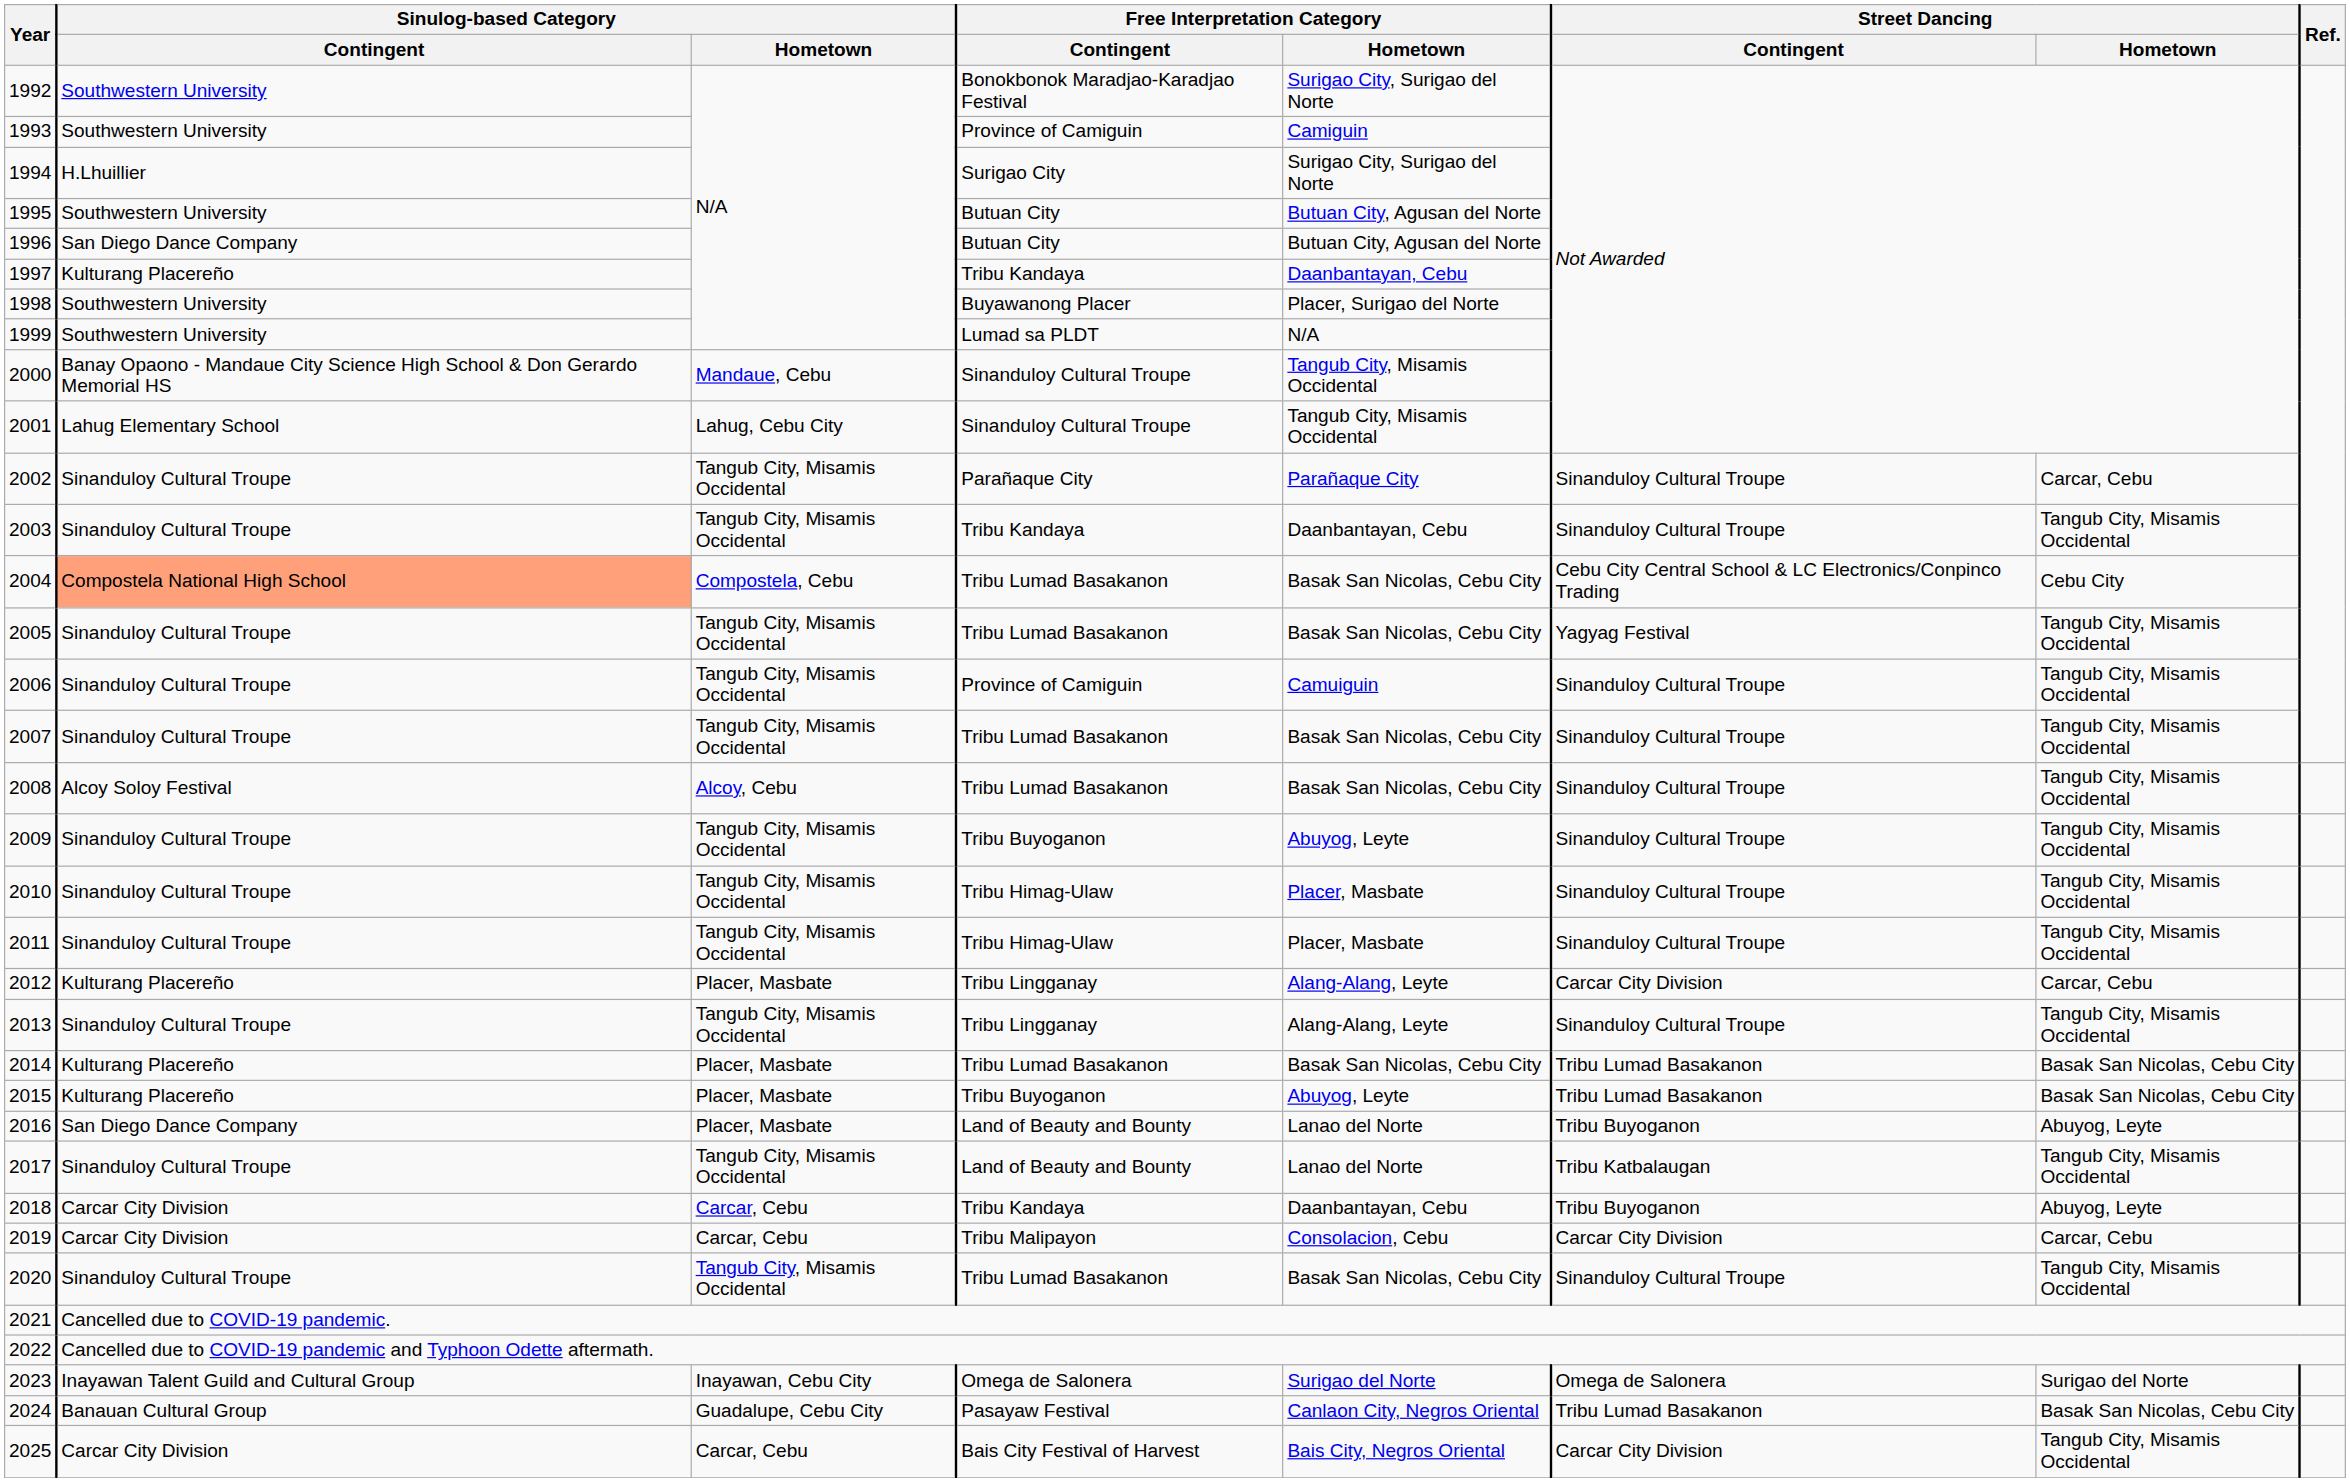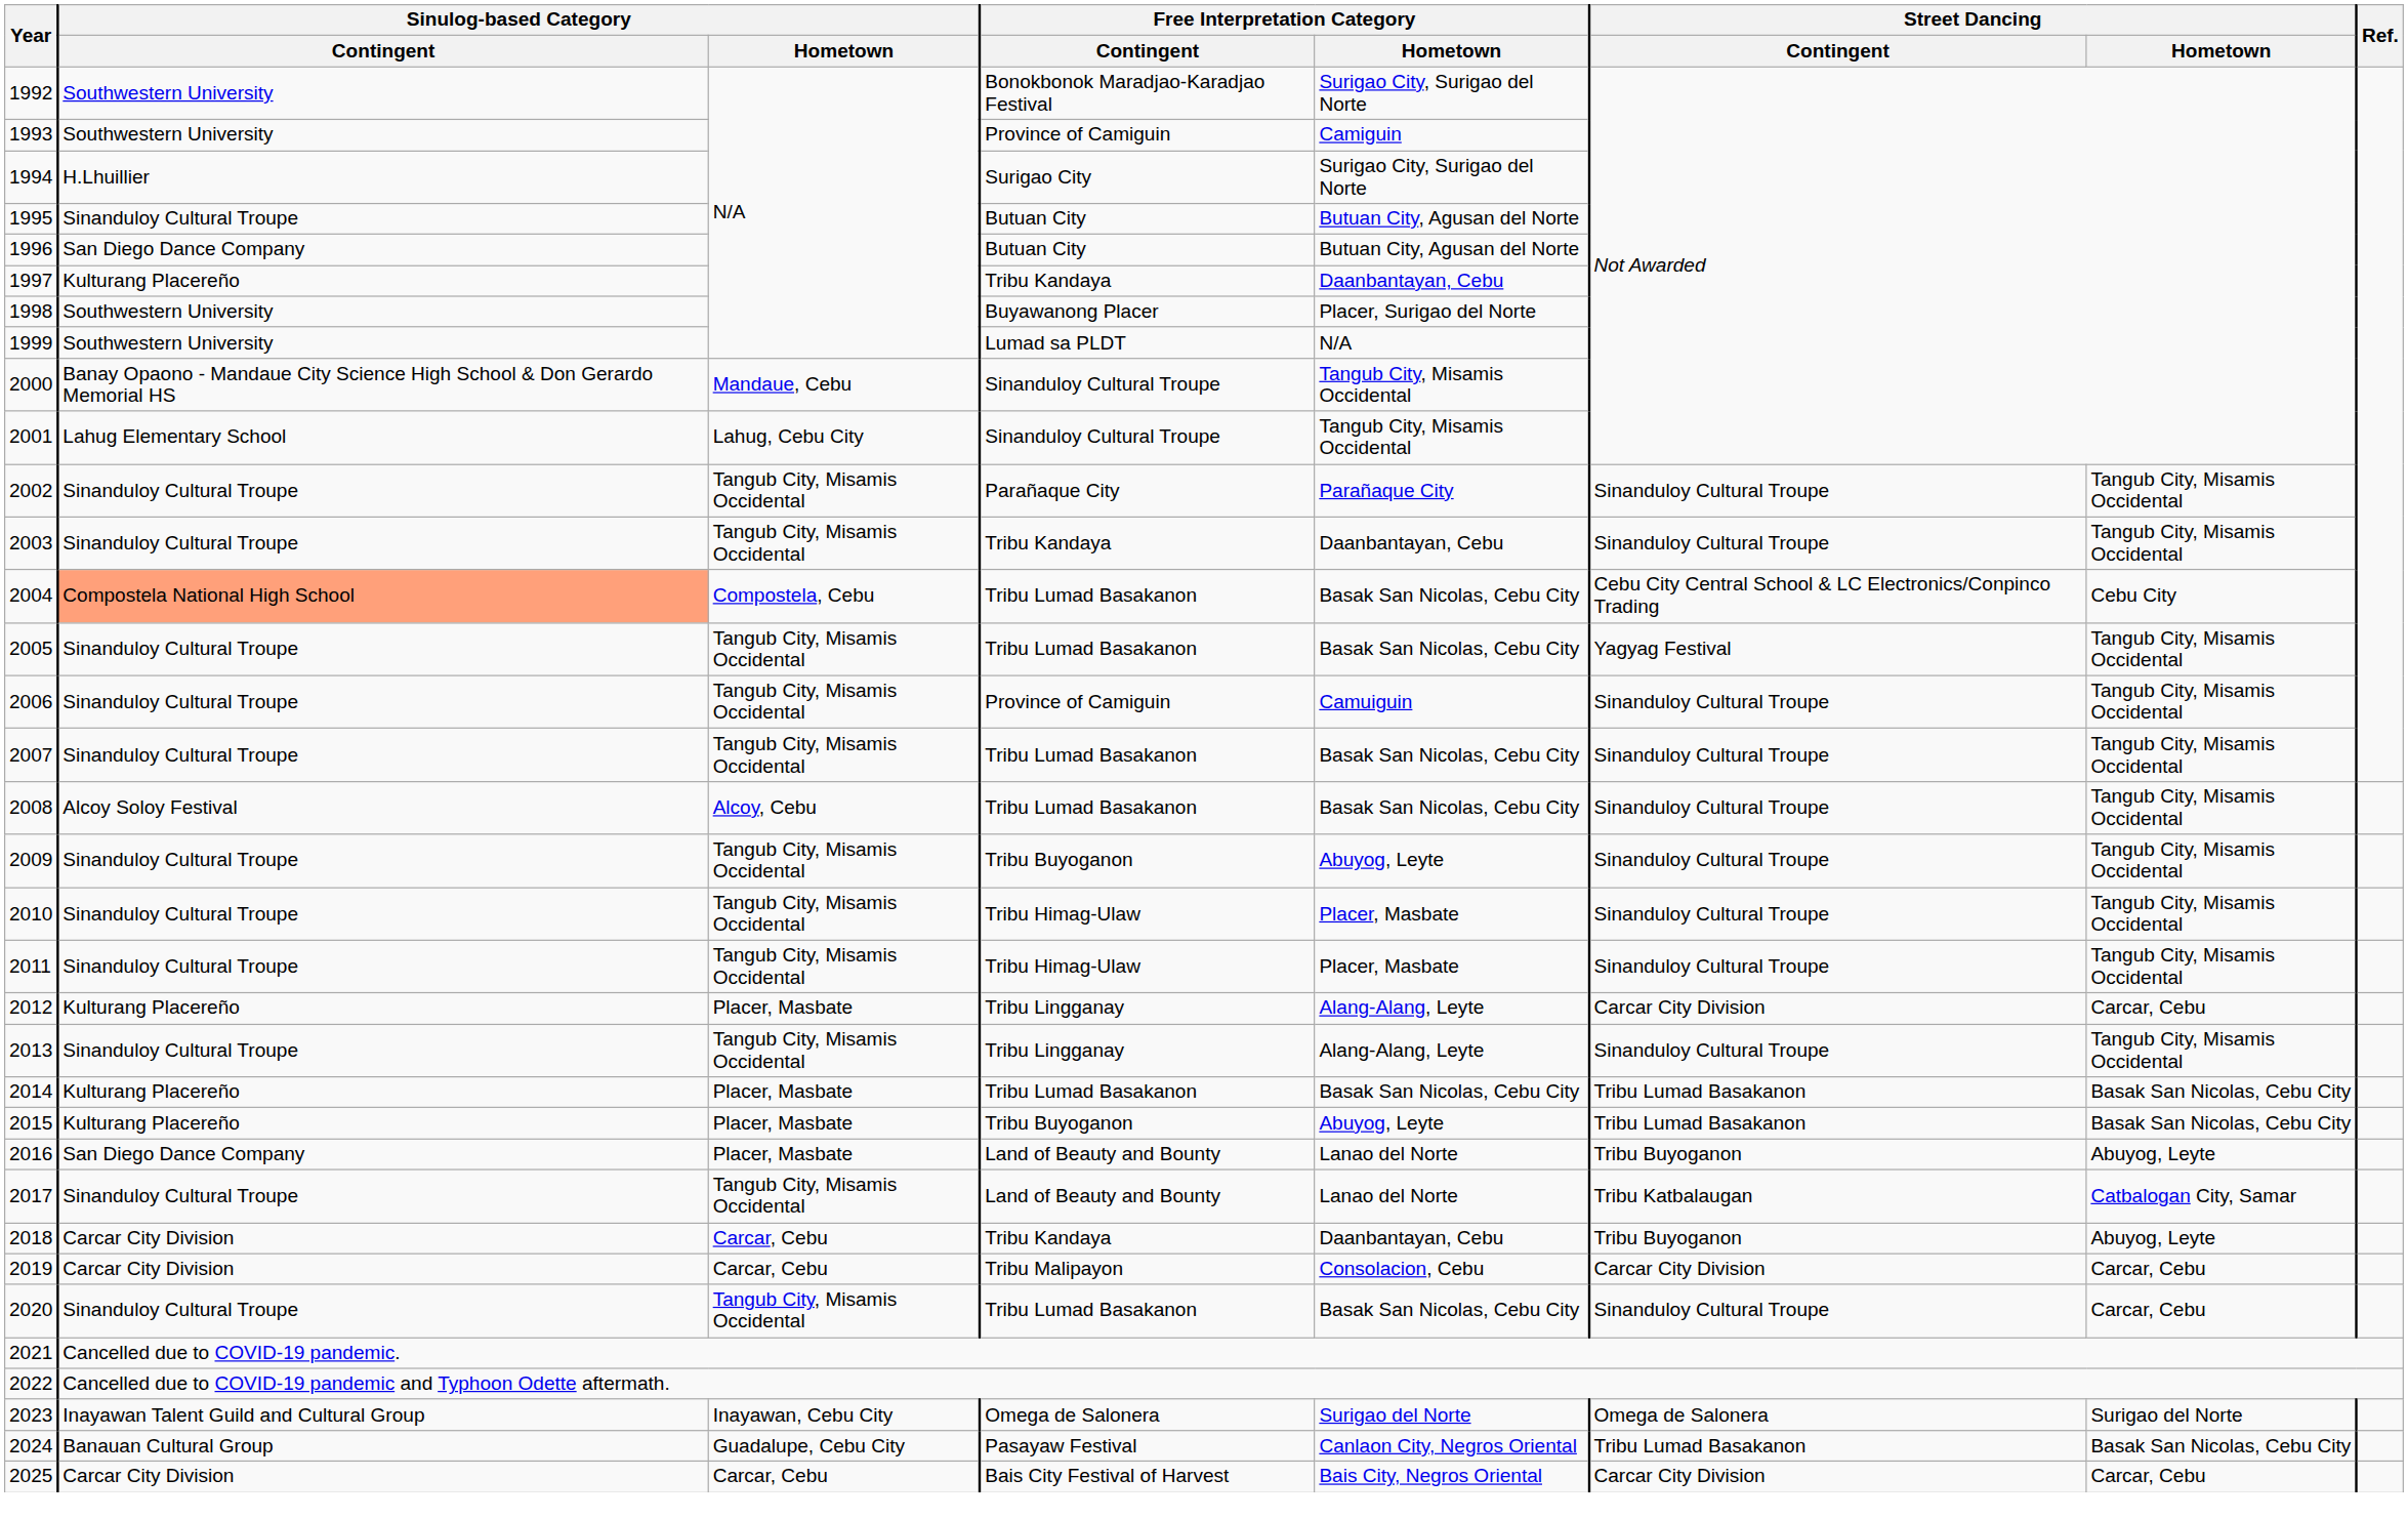 <table class="wikitable">
 <tr>
 <th rowspan="2" style="border-right: 2px solid black;">Year</th>
 <th colspan="2" style="border-right: 2px solid black;">Sinulog-based Category</th>
 <th colspan="2" style="border-right: 2px solid black;">Free Interpretation Category</th>
 <th colspan="2" style="border-right: 2px solid black;">Street Dancing</th>
 <th rowspan="2">Ref.</th>
 </tr>
 <tr>
 <th>Contingent</th>
 <th style="border-right: 2px solid black;">Hometown</th>
 <th>Contingent</th>
 <th style="border-right: 2px solid black;">Hometown</th>
 <th>Contingent</th>
 <th style="border-right: 2px solid black;">Hometown</th>
 </tr>
 <tr>
 <td style="border-right: 2px solid black;">1992</td>
 <td><a href='#'>Southwestern University</a></td>
 <td rowspan="8" style="border-right: 2px solid black;">N/A</td>
 <td>Bonokbonok Maradjao-Karadjao Festival</td>
 <td style="border-right: 2px solid black;"><a href='#'>Surigao City</a>, Surigao del Norte</td>
 <td colspan="2" rowspan="10" style="border-right: 2px solid black;"><em>Not Awarded</em></td>
 <td rowspan="16"></td>
 </tr>
 <tr>
 <td style="border-right: 2px solid black;">1993</td>
 <td>Southwestern University</td>
 <td>Province of Camiguin</td>
 <td style="border-right: 2px solid black;"><a href='#'>Camiguin</a></td>
 </tr>
 <tr>
 <td style="border-right: 2px solid black;">1994</td>
 <td>H.Lhuillier</td>
 <td>Surigao City</td>
 <td style="border-right: 2px solid black;">Surigao City, Surigao del Norte</td>
 </tr>
 <tr>
 <td style="border-right: 2px solid black;">1995</td>
-<td>Southwestern University</td>
+<td>Sinanduloy Cultural Troupe</td>
 <td>Butuan City</td>
 <td style="border-right: 2px solid black;"><a href='#'>Butuan City</a>, Agusan del Norte</td>
 </tr>
 <tr>
 <td style="border-right: 2px solid black;">1996</td>
 <td>San Diego Dance Company</td>
 <td>Butuan City</td>
 <td style="border-right: 2px solid black;">Butuan City, Agusan del Norte</td>
 </tr>
 <tr>
 <td style="border-right: 2px solid black;">1997</td>
 <td>Kulturang Placereño</td>
 <td>Tribu Kandaya</td>
 <td style="border-right: 2px solid black;"><a href='#'>Daanbantayan, Cebu</a></td>
 </tr>
 <tr>
 <td style="border-right: 2px solid black;">1998</td>
 <td>Southwestern University</td>
 <td>Buyawanong Placer</td>
 <td style="border-right: 2px solid black;">Placer, Surigao del Norte</td>
 </tr>
 <tr>
 <td style="border-right: 2px solid black;">1999</td>
 <td>Southwestern University</td>
 <td>Lumad sa PLDT</td>
 <td style="border-right: 2px solid black;">N/A</td>
 </tr>
 <tr>
 <td style="border-right: 2px solid black;">2000</td>
 <td>Banay Opaono - Mandaue City Science High School & Don Gerardo Memorial HS</td>
 <td style="border-right: 2px solid black;"><a href='#'>Mandaue</a>, Cebu</td>
 <td>Sinanduloy Cultural Troupe</td>
 <td style="border-right: 2px solid black;"><a href='#'>Tangub City</a>, Misamis Occidental</td>
 </tr>
 <tr>
 <td style="border-right: 2px solid black;">2001</td>
 <td>Lahug Elementary School</td>
 <td style="border-right: 2px solid black;">Lahug, Cebu City</td>
 <td>Sinanduloy Cultural Troupe</td>
 <td style="border-right: 2px solid black;">Tangub City, Misamis Occidental</td>
 </tr>
 <tr>
 <td style="border-right: 2px solid black;">2002</td>
 <td>Sinanduloy Cultural Troupe</td>
 <td style="border-right: 2px solid black;">Tangub City, Misamis Occidental</td>
 <td>Parañaque City</td>
 <td style="border-right: 2px solid black;"><a href='#'>Parañaque City</a></td>
 <td>Sinanduloy Cultural Troupe</td>
-<td style="border-right: 2px solid black;">Carcar, Cebu</td>
+<td style="border-right: 2px solid black;">Tangub City, Misamis Occidental</td>
 </tr>
 <tr>
 <td style="border-right: 2px solid black;">2003</td>
 <td>Sinanduloy Cultural Troupe</td>
 <td style="border-right: 2px solid black;">Tangub City, Misamis Occidental</td>
 <td>Tribu Kandaya</td>
 <td style="border-right: 2px solid black;">Daanbantayan, Cebu</td>
 <td>Sinanduloy Cultural Troupe</td>
 <td style="border-right: 2px solid black;">Tangub City, Misamis Occidental</td>
 </tr>
 <tr>
 <td style="border-right: 2px solid black;">2004</td>
 <td style="background: lightsalmon;">Compostela National High School</td>
 <td style="border-right: 2px solid black;"><a href='#'>Compostela</a>, Cebu</td>
 <td>Tribu Lumad Basakanon</td>
 <td style="border-right: 2px solid black;">Basak San Nicolas, Cebu City</td>
 <td>Cebu City Central School & LC Electronics/Conpinco Trading</td>
 <td style="border-right: 2px solid black;">Cebu City</td>
 </tr>
 <tr>
 <td style="border-right: 2px solid black;">2005</td>
 <td>Sinanduloy Cultural Troupe</td>
 <td style="border-right: 2px solid black;">Tangub City, Misamis Occidental</td>
 <td>Tribu Lumad Basakanon</td>
 <td style="border-right: 2px solid black;">Basak San Nicolas, Cebu City</td>
 <td>Yagyag Festival</td>
 <td style="border-right: 2px solid black;">Tangub City, Misamis Occidental</td>
 </tr>
 <tr>
 <td style="border-right: 2px solid black;">2006</td>
 <td>Sinanduloy Cultural Troupe</td>
 <td style="border-right: 2px solid black;">Tangub City, Misamis Occidental</td>
 <td>Province of Camiguin</td>
 <td style="border-right: 2px solid black;"><a href='#'>Camuiguin</a></td>
 <td>Sinanduloy Cultural Troupe</td>
 <td style="border-right: 2px solid black;">Tangub City, Misamis Occidental</td>
 </tr>
 <tr>
 <td style="border-right: 2px solid black;">2007</td>
 <td>Sinanduloy Cultural Troupe</td>
 <td style="border-right: 2px solid black;">Tangub City, Misamis Occidental</td>
 <td>Tribu Lumad Basakanon</td>
 <td style="border-right: 2px solid black;">Basak San Nicolas, Cebu City</td>
 <td>Sinanduloy Cultural Troupe</td>
 <td style="border-right: 2px solid black;">Tangub City, Misamis Occidental</td>
 </tr>
 <tr>
 <td style="border-right: 2px solid black;">2008</td>
 <td>Alcoy Soloy Festival</td>
 <td style="border-right: 2px solid black;"><a href='#'>Alcoy</a>, Cebu</td>
 <td>Tribu Lumad Basakanon</td>
 <td style="border-right: 2px solid black;">Basak San Nicolas, Cebu City</td>
 <td>Sinanduloy Cultural Troupe</td>
 <td style="border-right: 2px solid black;">Tangub City, Misamis Occidental</td>
 <td></td>
 </tr>
 <tr>
 <td style="border-right: 2px solid black;">2009</td>
 <td>Sinanduloy Cultural Troupe</td>
 <td style="border-right: 2px solid black;">Tangub City, Misamis Occidental</td>
 <td>Tribu Buyoganon</td>
 <td style="border-right: 2px solid black;"><a href='#'>Abuyog</a>, Leyte</td>
 <td>Sinanduloy Cultural Troupe</td>
 <td style="border-right: 2px solid black;">Tangub City, Misamis Occidental</td>
 <td></td>
 </tr>
 <tr>
 <td style="border-right: 2px solid black;">2010</td>
 <td>Sinanduloy Cultural Troupe</td>
 <td style="border-right: 2px solid black;">Tangub City, Misamis Occidental</td>
 <td>Tribu Himag-Ulaw</td>
 <td style="border-right: 2px solid black;"><a href='#'>Placer</a>, Masbate</td>
 <td>Sinanduloy Cultural Troupe</td>
 <td style="border-right: 2px solid black;">Tangub City, Misamis Occidental</td>
 <td></td>
 </tr>
 <tr>
 <td style="border-right: 2px solid black;">2011</td>
 <td>Sinanduloy Cultural Troupe</td>
 <td style="border-right: 2px solid black;">Tangub City, Misamis Occidental</td>
 <td>Tribu Himag-Ulaw</td>
 <td style="border-right: 2px solid black;">Placer, Masbate</td>
 <td>Sinanduloy Cultural Troupe</td>
 <td style="border-right: 2px solid black;">Tangub City, Misamis Occidental</td>
 <td></td>
 </tr>
 <tr>
 <td style="border-right: 2px solid black;">2012</td>
 <td>Kulturang Placereño</td>
 <td style="border-right: 2px solid black;">Placer, Masbate</td>
 <td>Tribu Lingganay</td>
 <td style="border-right: 2px solid black;"><a href='#'>Alang-Alang</a>, Leyte</td>
 <td>Carcar City Division</td>
 <td style="border-right: 2px solid black;">Carcar, Cebu</td>
 <td></td>
 </tr>
 <tr>
 <td style="border-right: 2px solid black;">2013</td>
 <td>Sinanduloy Cultural Troupe</td>
 <td style="border-right: 2px solid black;">Tangub City, Misamis Occidental</td>
 <td>Tribu Lingganay</td>
 <td style="border-right: 2px solid black;">Alang-Alang, Leyte</td>
 <td>Sinanduloy Cultural Troupe</td>
 <td style="border-right: 2px solid black;">Tangub City, Misamis Occidental</td>
 <td></td>
 </tr>
 <tr>
 <td style="border-right: 2px solid black;">2014</td>
 <td>Kulturang Placereño</td>
 <td style="border-right: 2px solid black;">Placer, Masbate</td>
 <td>Tribu Lumad Basakanon</td>
 <td style="border-right: 2px solid black;">Basak San Nicolas, Cebu City</td>
 <td>Tribu Lumad Basakanon</td>
 <td style="border-right: 2px solid black;">Basak San Nicolas, Cebu City</td>
 <td></td>
 </tr>
 <tr>
 <td style="border-right: 2px solid black;">2015</td>
 <td>Kulturang Placereño</td>
 <td style="border-right: 2px solid black;">Placer, Masbate</td>
 <td>Tribu Buyoganon</td>
 <td style="border-right: 2px solid black;"><a href='#'>Abuyog</a>, Leyte</td>
 <td>Tribu Lumad Basakanon</td>
 <td style="border-right: 2px solid black;">Basak San Nicolas, Cebu City</td>
 <td></td>
 </tr>
 <tr>
 <td style="border-right: 2px solid black;">2016</td>
 <td>San Diego Dance Company</td>
 <td style="border-right: 2px solid black;">Placer, Masbate</td>
 <td>Land of Beauty and Bounty</td>
 <td style="border-right: 2px solid black;">Lanao del Norte</td>
 <td>Tribu Buyoganon</td>
 <td style="border-right: 2px solid black;">Abuyog, Leyte</td>
 <td></td>
 </tr>
 <tr>
 <td style="border-right: 2px solid black;">2017</td>
 <td>Sinanduloy Cultural Troupe</td>
 <td style="border-right: 2px solid black;">Tangub City, Misamis Occidental</td>
 <td>Land of Beauty and Bounty</td>
 <td style="border-right: 2px solid black;">Lanao del Norte</td>
 <td>Tribu Katbalaugan</td>
-<td style="border-right: 2px solid black;">Tangub City, Misamis Occidental</td>
+<td style="border-right: 2px solid black;"><a href='#'>Catbalogan</a> City, Samar</td>
 <td></td>
 </tr>
 <tr>
 <td style="border-right: 2px solid black;">2018</td>
 <td>Carcar City Division</td>
 <td style="border-right: 2px solid black;"><a href='#'>Carcar</a>, Cebu</td>
 <td>Tribu Kandaya</td>
 <td style="border-right: 2px solid black;">Daanbantayan, Cebu</td>
 <td>Tribu Buyoganon</td>
 <td style="border-right: 2px solid black;">Abuyog, Leyte</td>
 <td></td>
 </tr>
 <tr>
 <td style="border-right: 2px solid black;">2019</td>
 <td>Carcar City Division</td>
 <td style="border-right: 2px solid black;">Carcar, Cebu</td>
 <td>Tribu Malipayon</td>
 <td style="border-right: 2px solid black;"><a href='#'>Consolacion</a>, Cebu</td>
 <td>Carcar City Division</td>
 <td style="border-right: 2px solid black;">Carcar, Cebu</td>
 <td></td>
 </tr>
 <tr>
 <td style="border-right: 2px solid black;">2020</td>
 <td>Sinanduloy Cultural Troupe</td>
 <td style="border-right: 2px solid black;"><a href='#'>Tangub City</a>, Misamis Occidental</td>
 <td>Tribu Lumad Basakanon</td>
 <td style="border-right: 2px solid black;">Basak San Nicolas, Cebu City</td>
 <td>Sinanduloy Cultural Troupe</td>
-<td style="border-right: 2px solid black;">Tangub City, Misamis Occidental</td>
+<td style="border-right: 2px solid black;">Carcar, Cebu</td>
 <td></td>
 </tr>
 <tr>
 <td style="border-right: 2px solid black;">2021</td>
 <td colspan="7">Cancelled due to <a href='#'>COVID-19 pandemic</a>.</td>
 </tr>
 <tr>
 <td style="border-right: 2px solid black;">2022</td>
 <td colspan="7">Cancelled due to <a href='#'>COVID-19 pandemic</a> and <a href='#'>Typhoon Odette</a> aftermath.</td>
 </tr>
 <tr>
 <td style="border-right: 2px solid black;">2023</td>
 <td>Inayawan Talent Guild and Cultural Group</td>
 <td style="border-right: 2px solid black;">Inayawan, Cebu City</td>
 <td>Omega de Salonera</td>
 <td style="border-right: 2px solid black;"><a href='#'>Surigao del Norte</a></td>
 <td>Omega de Salonera</td>
 <td style="border-right: 2px solid black;">Surigao del Norte</td>
 <td></td>
 </tr>
 <tr>
 <td style="border-right: 2px solid black;">2024</td>
 <td>Banauan Cultural Group</td>
 <td style="border-right: 2px solid black;">Guadalupe, Cebu City</td>
 <td>Pasayaw Festival</td>
 <td style="border-right: 2px solid black;"><a href='#'>Canlaon City, Negros Oriental</a></td>
 <td>Tribu Lumad Basakanon</td>
 <td style="border-right: 2px solid black;">Basak San Nicolas, Cebu City</td>
 <td></td>
 </tr>
 <tr>
 <td style="border-right: 2px solid black;">2025</td>
 <td>Carcar City Division</td>
 <td style="border-right: 2px solid black;">Carcar, Cebu</td>
 <td>Bais City Festival of Harvest</td>
 <td style="border-right: 2px solid black;"><a href='#'>Bais City, Negros Oriental</a></td>
 <td>Carcar City Division</td>
-<td style="border-right: 2px solid black;">Tangub City, Misamis Occidental</td>
+<td style="border-right: 2px solid black;">Carcar, Cebu</td>
 <td></td>
 </tr>
 </table>
